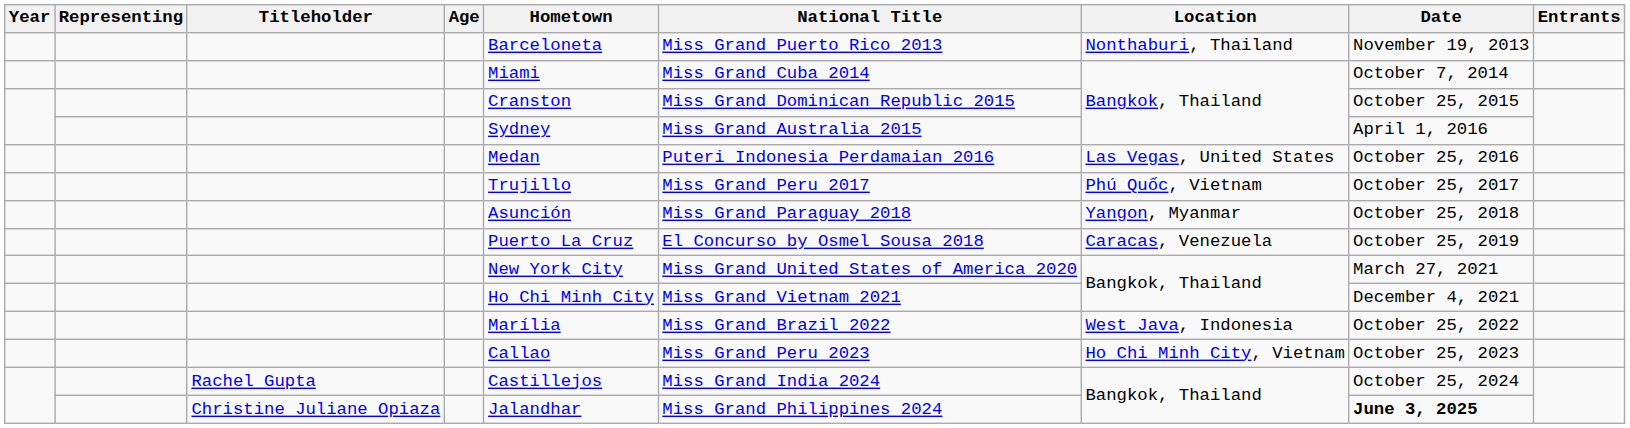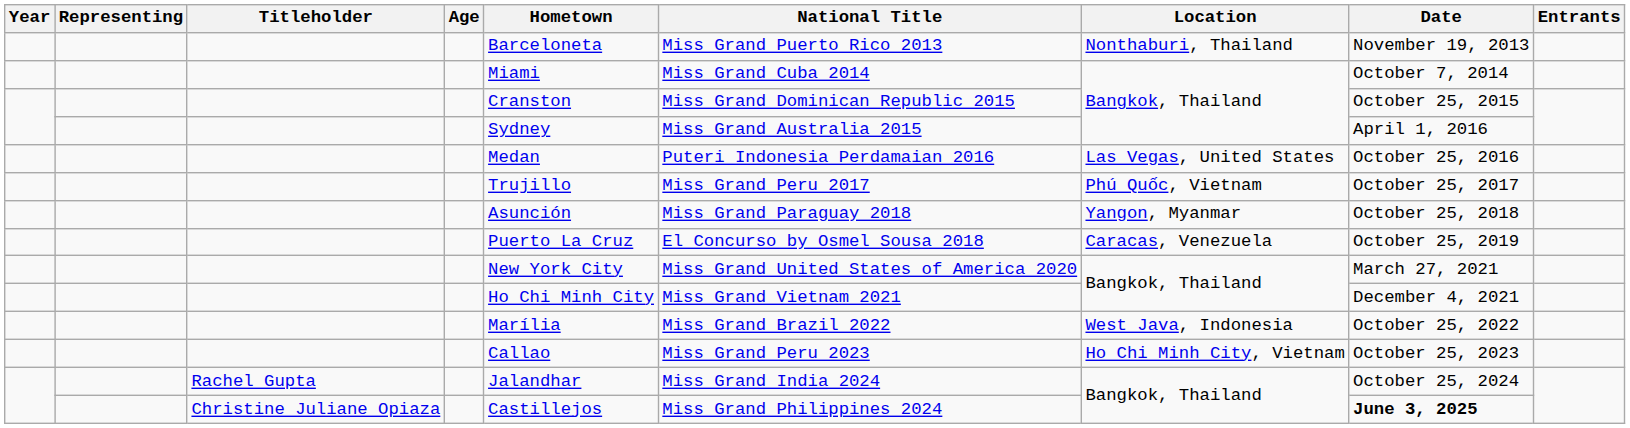 <table class="wikitable sortable" style="font-size: 95%;">
 <tr>
 <th>Year</th>
 <th>Representing</th>
 <th>Titleholder</th>
 <th>Age</th>
 <th>Hometown</th>
 <th>National Title</th>
 <th>Location</th>
 <th>Date</th>
 <th>Entrants</th>
 </tr>
 <tr>
 <td></td>
 <td></td>
 <td></td>
 <td></td>
 <td><a href='#'>Barceloneta</a></td>
 <td><a href='#'>Miss Grand Puerto Rico 2013</a></td>
 <td><a href='#'>Nonthaburi</a>, Thailand</td>
 <td>November 19, 2013</td>
 <td></td>
 </tr>
 <tr>
 <td></td>
 <td></td>
 <td></td>
 <td></td>
 <td><a href='#'>Miami</a></td>
 <td><a href='#'>Miss Grand Cuba 2014</a></td>
 <td rowspan="3"><a href='#'>Bangkok</a>, Thailand</td>
 <td>October 7, 2014</td>
 <td></td>
 </tr>
 <tr>
 <td rowspan="2"></td>
 <td></td>
 <td> </td>
 <td></td>
 <td><a href='#'>Cranston</a></td>
 <td><a href='#'>Miss Grand Dominican Republic 2015</a></td>
 <td>October 25, 2015</td>
 <td rowspan="2"></td>
 </tr>
 <tr>
 <td></td>
 <td> </td>
 <td></td>
 <td><a href='#'>Sydney</a></td>
 <td><a href='#'>Miss Grand Australia 2015</a></td>
 <td>April 1, 2016</td>
 </tr>
 <tr>
 <td></td>
 <td></td>
 <td></td>
 <td></td>
 <td><a href='#'>Medan</a></td>
 <td><a href='#'>Puteri Indonesia Perdamaian 2016</a></td>
 <td><a href='#'>Las Vegas</a>, United States</td>
 <td>October 25, 2016</td>
 <td></td>
 </tr>
 <tr>
 <td></td>
 <td></td>
 <td></td>
 <td></td>
 <td><a href='#'>Trujillo</a></td>
 <td><a href='#'>Miss Grand Peru 2017</a></td>
 <td><a href='#'>Phú Quốc</a>, Vietnam</td>
 <td>October 25, 2017</td>
 <td></td>
 </tr>
 <tr>
 <td></td>
 <td></td>
 <td></td>
 <td></td>
 <td><a href='#'>Asunción</a></td>
 <td><a href='#'>Miss Grand Paraguay 2018</a></td>
 <td><a href='#'>Yangon</a>, Myanmar</td>
 <td>October 25, 2018</td>
 <td></td>
 </tr>
 <tr>
 <td></td>
 <td></td>
 <td></td>
 <td></td>
 <td><a href='#'>Puerto La Cruz</a></td>
 <td><a href='#'>El Concurso by Osmel Sousa 2018</a></td>
 <td><a href='#'>Caracas</a>, Venezuela</td>
 <td>October 25, 2019</td>
 <td></td>
 </tr>
 <tr>
 <td></td>
 <td></td>
 <td></td>
 <td></td>
 <td><a href='#'>New York City</a></td>
 <td><a href='#'>Miss Grand United States of America 2020</a></td>
 <td rowspan="2">Bangkok, Thailand</td>
 <td>March 27, 2021</td>
 <td></td>
 </tr>
 <tr>
 <td></td>
 <td></td>
 <td></td>
 <td></td>
 <td><a href='#'>Ho Chi Minh City</a></td>
 <td><a href='#'>Miss Grand Vietnam 2021</a></td>
 <td>December 4, 2021</td>
 <td></td>
 </tr>
 <tr>
 <td></td>
 <td></td>
 <td></td>
 <td></td>
 <td><a href='#'>Marília</a></td>
 <td><a href='#'>Miss Grand Brazil 2022</a></td>
 <td><a href='#'>West Java</a>, Indonesia</td>
 <td>October 25, 2022</td>
 <td></td>
 </tr>
 <tr>
 <td></td>
 <td></td>
 <td></td>
 <td></td>
 <td><a href='#'>Callao</a></td>
 <td><a href='#'>Miss Grand Peru 2023</a></td>
 <td><a href='#'>Ho Chi Minh City</a>, Vietnam</td>
 <td>October 25, 2023</td>
 <td></td>
 </tr>
 <tr>
 <td rowspan="2"></td>
 <td></td>
 <td><a href='#'>Rachel Gupta</a> </td>
 <td></td>
-<td><a href='#'>Castillejos</a></td>
+<td><a href='#'>Jalandhar</a></td>
 <td><a href='#'>Miss Grand India 2024</a></td>
 <td rowspan="2">Bangkok, Thailand</td>
 <td>October 25, 2024</td>
 <td rowspan="2"></td>
 </tr>
 <tr>
 <td></td>
 <td><a href='#'>Christine Juliane Opiaza</a> </td>
 <td></td>
-<td><a href='#'>Jalandhar</a></td>
+<td><a href='#'>Castillejos</a></td>
 <td><a href='#'>Miss Grand Philippines 2024</a></td>
 <td><strong>June 3, 2025</strong></td>
 </tr>
 </table>
